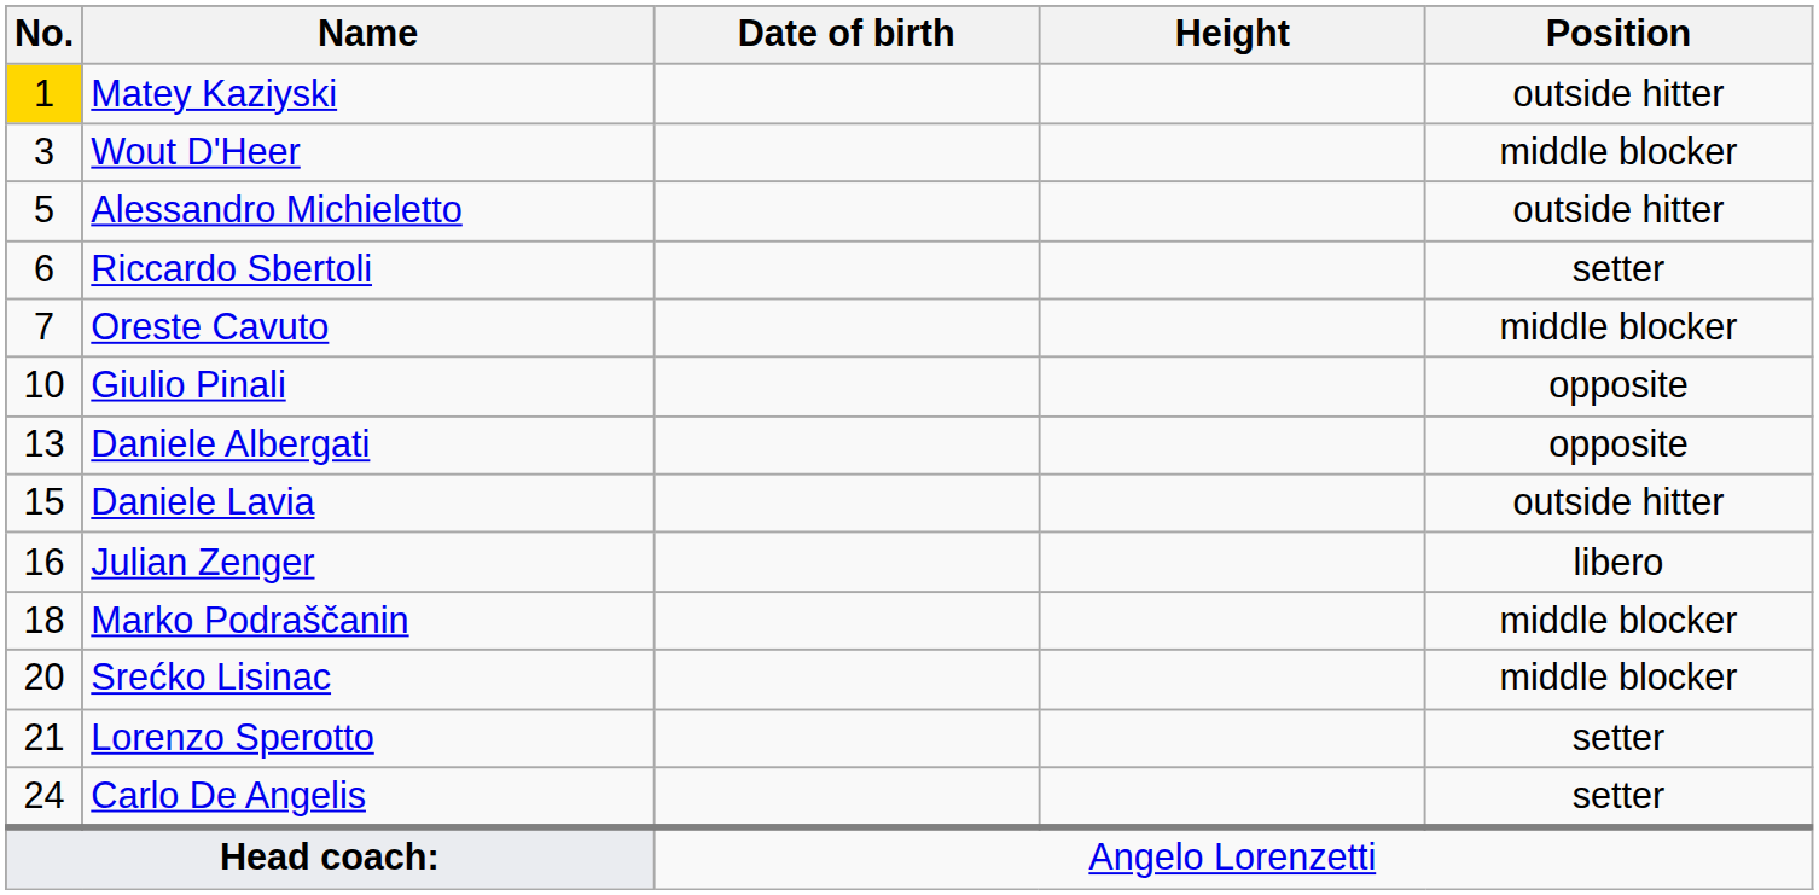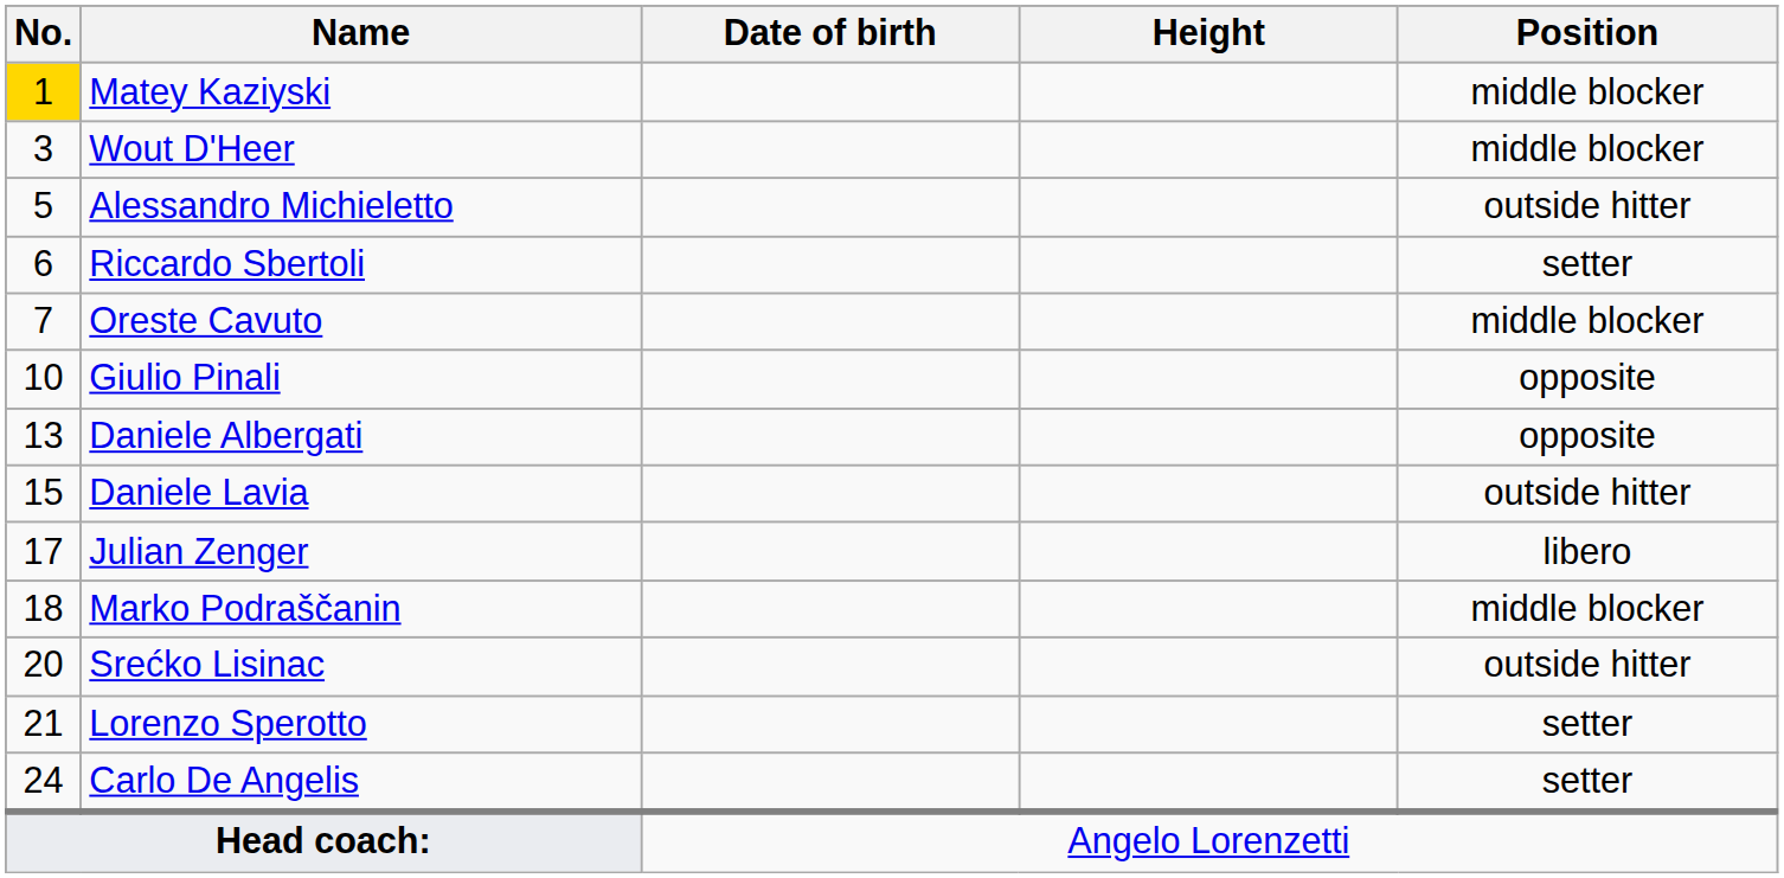 <table class="wikitable sortable" style="font-size:100%; text-align:center">
 <tr>
 <th>No.</th>
 <th style="width:15em">Name</th>
 <th style="width:10em">Date of birth</th>
 <th style="width:10em">Height</th>
 <th style="width:10em">Position</th>
 </tr>
 <tr>
 <td style="background: gold;">1</td>
 <td align=left> <a href='#'>Matey Kaziyski</a></td>
 <td align=right></td>
 <td></td>
-<td>outside hitter</td>
+<td>middle blocker</td>
 </tr>
 <tr>
 <td>3</td>
 <td align=left> <a href='#'>Wout D'Heer</a></td>
 <td align=right></td>
 <td></td>
 <td>middle blocker</td>
 </tr>
 <tr>
 <td>5</td>
 <td align=left> <a href='#'>Alessandro Michieletto</a></td>
 <td align=right></td>
 <td></td>
 <td>outside hitter</td>
 </tr>
 <tr>
 <td>6</td>
 <td align=left> <a href='#'>Riccardo Sbertoli</a></td>
 <td align=right></td>
 <td></td>
 <td>setter</td>
 </tr>
 <tr>
 <td>7</td>
 <td align=left> <a href='#'>Oreste Cavuto</a></td>
 <td align=right></td>
 <td></td>
 <td>middle blocker</td>
 </tr>
 <tr>
 <td>10</td>
 <td align=left> <a href='#'>Giulio Pinali</a></td>
 <td align=right></td>
 <td></td>
 <td>opposite</td>
 </tr>
 <tr>
 <td>13</td>
 <td align=left> <a href='#'>Daniele Albergati</a></td>
 <td align=right></td>
 <td></td>
 <td>opposite</td>
 </tr>
 <tr>
 <td>15</td>
 <td align=left> <a href='#'>Daniele Lavia</a></td>
 <td align=right></td>
 <td></td>
 <td>outside hitter</td>
 </tr>
 <tr>
-<td>16</td>
+<td>17</td>
 <td align=left> <a href='#'>Julian Zenger</a></td>
 <td align=right></td>
 <td></td>
 <td>libero</td>
 </tr>
 <tr>
 <td>18</td>
 <td align=left> <a href='#'>Marko Podraščanin</a></td>
 <td align=right></td>
 <td></td>
 <td>middle blocker</td>
 </tr>
 <tr>
 <td>20</td>
 <td align=left> <a href='#'>Srećko Lisinac</a></td>
 <td align=right></td>
 <td></td>
-<td>middle blocker</td>
+<td>outside hitter</td>
 </tr>
 <tr>
 <td>21</td>
 <td align=left> <a href='#'>Lorenzo Sperotto</a></td>
 <td align=right></td>
 <td></td>
 <td>setter</td>
 </tr>
 <tr>
 <td>24</td>
 <td align=left> <a href='#'>Carlo De Angelis</a></td>
 <td align=right></td>
 <td></td>
 <td>setter</td>
 </tr>
 <tr style="border-top: 3px solid grey">
 <td colspan=2 style="background:#EAECF0"><strong>Head coach:</strong></td>
 <td colspan=3> <a href='#'>Angelo Lorenzetti</a></td>
 </tr>
 </table>
